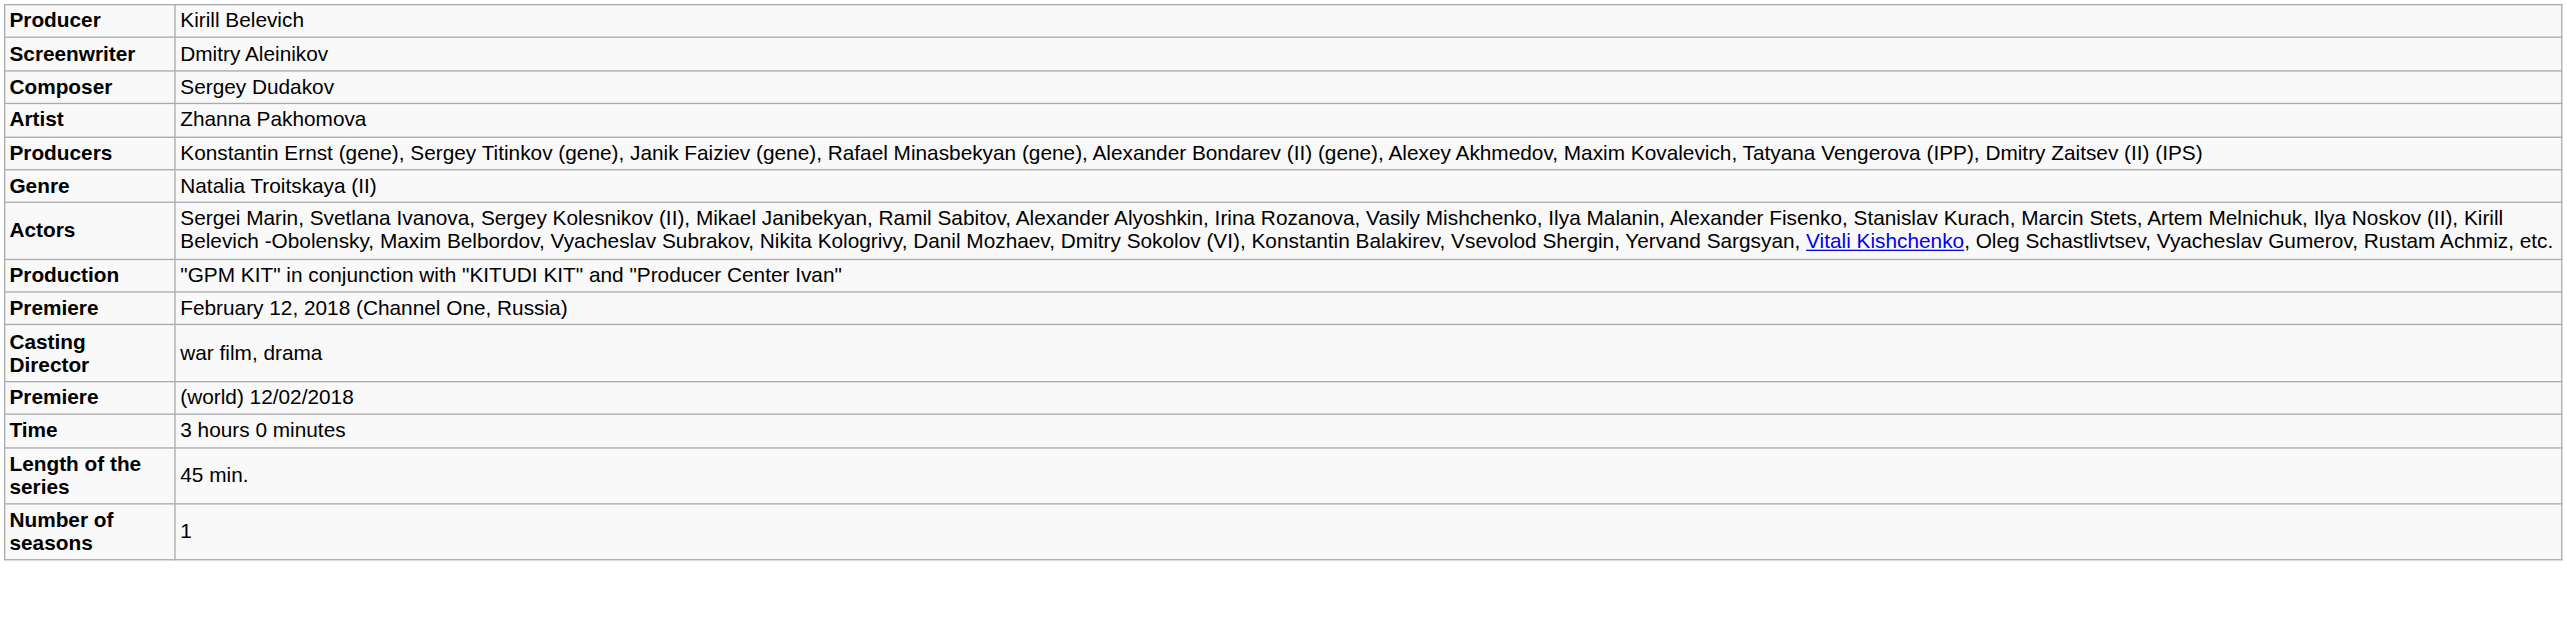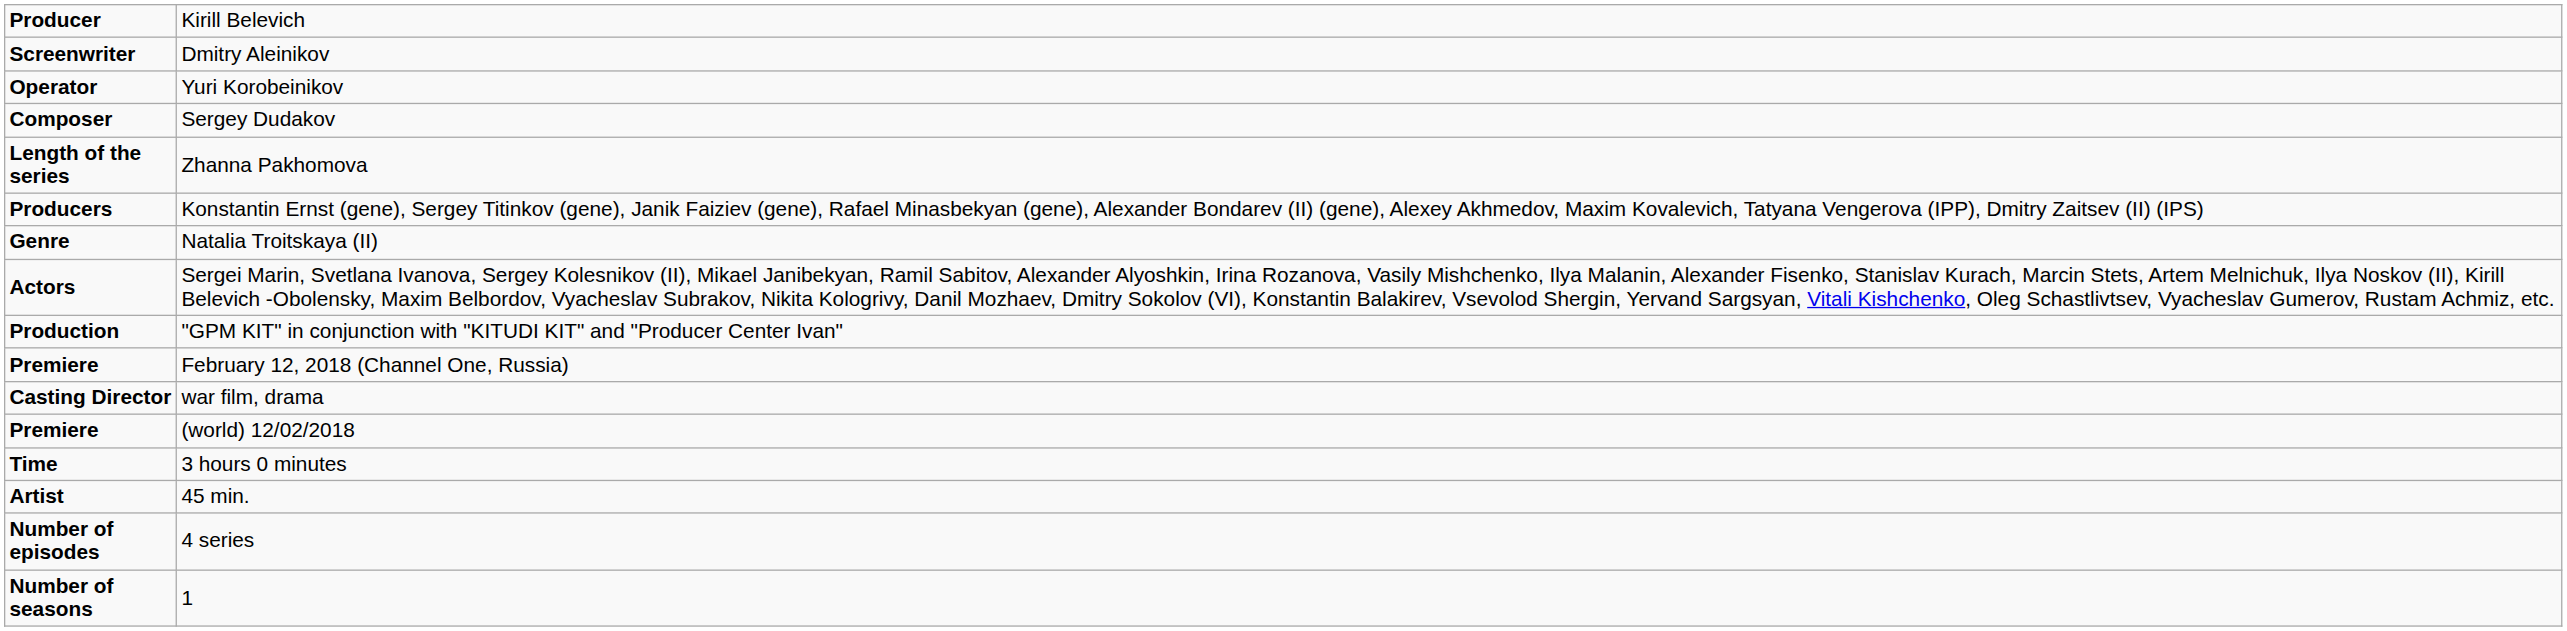 <table class="wikitable">
 <tr>
 <td><strong>Producer</strong></td>
 <td>Kirill  Belevich</td>
 </tr>
 <tr>
 <td><strong>Screenwriter</strong></td>
 <td>Dmitry  Aleinikov</td>
 </tr>
 <tr>
+<td><strong>Operator</strong></td>
+<td>Yuri  Korobeinikov</td>
+</tr>
+<tr>
 <td><strong>Composer</strong></td>
 <td>Sergey  Dudakov</td>
 </tr>
 <tr>
-<td><strong>Artist</strong></td>
+<td><strong>Length of the series</strong></td>
 <td>Zhanna  Pakhomova</td>
 </tr>
 <tr>
 <td><strong>Producers</strong></td>
 <td>Konstantin Ernst (gene), Sergey Titinkov  (gene), Janik Faiziev (gene), Rafael Minasbekyan (gene), Alexander Bondarev  (II) (gene), Alexey Akhmedov, Maxim Kovalevich, Tatyana Vengerova (IPP),  Dmitry Zaitsev (II) (IPS)</td>
 </tr>
 <tr>
 <td><strong>Genre</strong></td>
 <td>Natalia  Troitskaya (II)</td>
 </tr>
 <tr>
 <td><strong>Actors</strong></td>
 <td>Sergei  Marin, Svetlana Ivanova, Sergey Kolesnikov (II), Mikael Janibekyan, Ramil  Sabitov, Alexander Alyoshkin, Irina Rozanova, Vasily Mishchenko, Ilya  Malanin, Alexander Fisenko, Stanislav Kurach, Marcin Stets, Artem Melnichuk,  Ilya Noskov (II), Kirill Belevich -Obolensky, Maxim Belbordov, Vyacheslav  Subrakov, Nikita Kologrivy, Danil Mozhaev, Dmitry Sokolov (VI), Konstantin  Balakirev, Vsevolod Shergin, Yervand Sargsyan, <a href='#'>Vitali Kishchenko</a>, Oleg  Schastlivtsev, Vyacheslav Gumerov, Rustam Achmiz, etc.</td>
 </tr>
 <tr>
 <td><strong>Production</strong></td>
 <td>"GPM  KIT" in conjunction with "KITUDI KIT" and "Producer  Center Ivan"</td>
 </tr>
 <tr>
 <td><strong>Premiere</strong></td>
 <td>February 12, 2018 (Channel One, Russia)</td>
 </tr>
 <tr>
 <td><strong>Casting Director</strong></td>
 <td>war  film, drama</td>
 </tr>
 <tr>
 <td><strong>Premiere</strong></td>
 <td>(world)  12/02/2018</td>
 </tr>
 <tr>
 <td><strong>Time</strong></td>
 <td>3  hours 0 minutes</td>
 </tr>
 <tr>
-<td><strong>Length of the series</strong></td>
+<td><strong>Artist</strong></td>
 <td>45  min.</td>
+</tr>
+<tr>
+<td><strong>Number of episodes</strong></td>
+<td>4  series</td>
 </tr>
 <tr>
 <td><strong>Number of seasons</strong></td>
 <td>1</td>
 </tr>
 </table>
